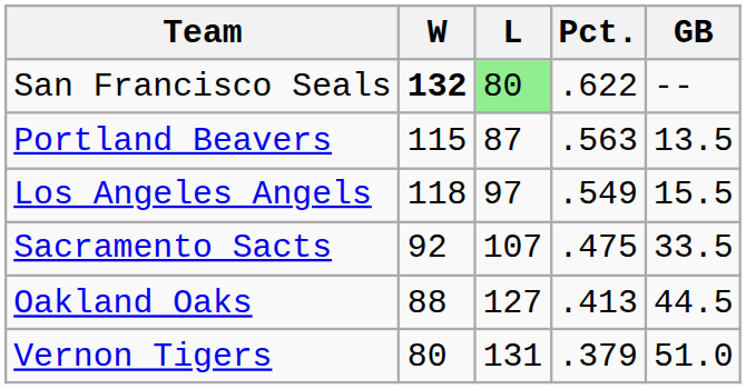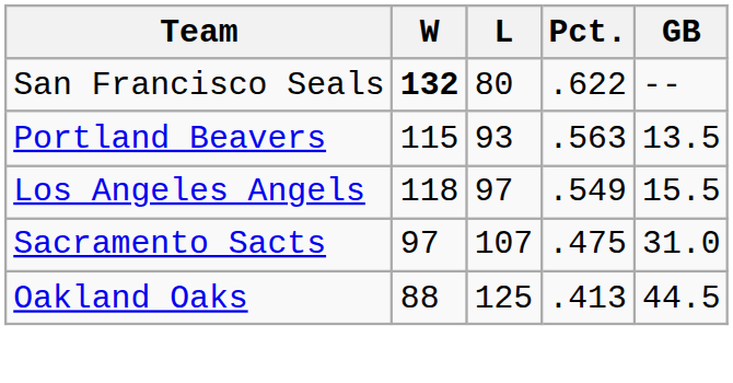 <table class="wikitable">
 <tr>
 <th>Team</th>
 <th>W</th>
 <th>L</th>
 <th>Pct.</th>
 <th>GB</th>
 </tr>
 <tr>
 <td>San Francisco Seals</td>
 <td><strong>132</strong></td>
-<td style="background: lightgreen;">80</td>
+<td>80</td>
 <td>.622</td>
 <td>--</td>
 </tr>
 <tr>
 <td><a href='#'>Portland Beavers</a></td>
 <td>115</td>
-<td>87</td>
+<td>93</td>
 <td>.563</td>
 <td>13.5</td>
 </tr>
 <tr>
 <td><a href='#'>Los Angeles Angels</a></td>
 <td>118</td>
 <td>97</td>
 <td>.549</td>
 <td>15.5</td>
 </tr>
 <tr>
 <td><a href='#'>Sacramento Sacts</a></td>
-<td>92</td>
+<td>97</td>
 <td>107</td>
 <td>.475</td>
-<td>33.5</td>
+<td>31.0</td>
 </tr>
 <tr>
 <td><a href='#'>Oakland Oaks</a></td>
 <td>88</td>
-<td>127</td>
+<td>125</td>
 <td>.413</td>
 <td>44.5</td>
 </tr>
-<tr>
-<td><a href='#'>Vernon Tigers</a></td>
-<td>80</td>
-<td>131</td>
-<td>.379</td>
-<td>51.0</td>
-</tr>
 </table>
